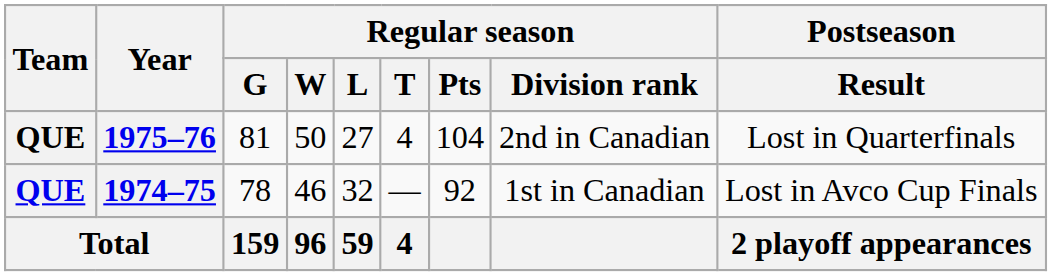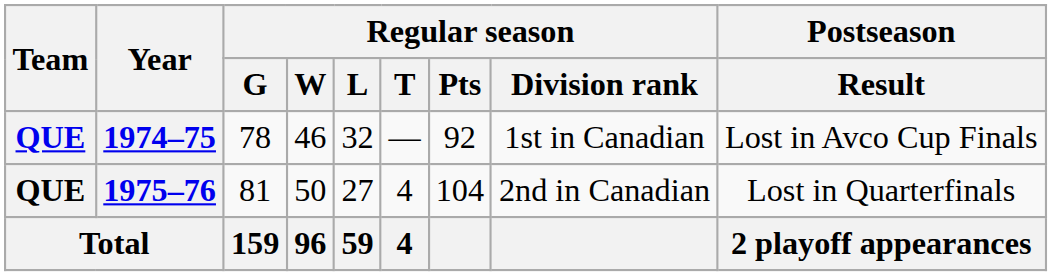 <table class="wikitable" style="font-size: 95%; text-align:center;">
 <tr>
 <th rowspan="2">Team</th>
 <th rowspan="2">Year</th>
 <th colspan="6">Regular season</th>
 <th>Postseason</th>
 </tr>
 <tr>
 <th>G</th>
 <th>W</th>
 <th>L</th>
 <th>T</th>
 <th>Pts</th>
 <th>Division rank</th>
 <th>Result</th>
 </tr>
 <tr>
+<th><a href='#'>QUE</a></th>
+<th><a href='#'>1974–75</a></th>
+<td>78</td>
+<td>46</td>
+<td>32</td>
+<td>—</td>
+<td>92</td>
+<td>1st in Canadian</td>
+<td>Lost in Avco Cup Finals</td>
+</tr>
+<tr>
 <th>QUE</th>
 <th><a href='#'>1975–76</a></th>
 <td>81</td>
 <td>50</td>
 <td>27</td>
 <td>4</td>
 <td>104</td>
 <td>2nd in Canadian</td>
 <td>Lost in Quarterfinals</td>
-</tr>
-<tr>
-<th><a href='#'>QUE</a></th>
-<th><a href='#'>1974–75</a></th>
-<td>78</td>
-<td>46</td>
-<td>32</td>
-<td>—</td>
-<td>92</td>
-<td>1st in Canadian</td>
-<td>Lost in Avco Cup Finals</td>
 </tr>
 <tr>
 <th colspan="2">Total</th>
 <th>159</th>
 <th>96</th>
 <th>59</th>
 <th>4</th>
 <th> </th>
 <th> </th>
 <th>2 playoff appearances</th>
 </tr>
 </table>
